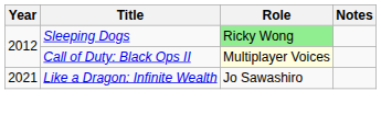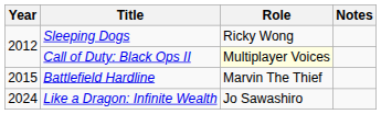 <table class="wikitable">
 <tr>
 <th>Year</th>
 <th>Title</th>
 <th>Role</th>
 <th>Notes</th>
 </tr>
 <tr>
 <td rowspan="2">2012</td>
 <td><em><a href='#'>Sleeping Dogs</a></em></td>
-<td style="background: lightgreen;">Ricky Wong</td>
+<td>Ricky Wong</td>
 <td></td>
 </tr>
 <tr>
 <td><em><a href='#'>Call of Duty: Black Ops II</a></em></td>
 <td style="background: lightyellow;">Multiplayer Voices</td>
 <td></td>
 </tr>
 <tr>
-<td>2021</td>
+<td>2015</td>
+<td><em><a href='#'>Battlefield Hardline</a></em></td>
+<td>Marvin The Thief</td>
+<td></td>
+</tr>
+<tr>
+<td>2024</td>
 <td><em><a href='#'>Like a Dragon: Infinite Wealth</a></em></td>
 <td>Jo Sawashiro</td>
 <td></td>
 </tr>
 </table>
